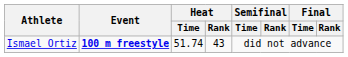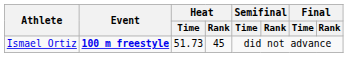 <table class=wikitable style="font-size:90%">
 <tr>
 <th rowspan="2">Athlete</th>
 <th rowspan="2">Event</th>
 <th colspan="2">Heat</th>
 <th colspan="2">Semifinal</th>
 <th colspan="2">Final</th>
 </tr>
 <tr style="font-size:95%">
 <th>Time</th>
 <th>Rank</th>
 <th>Time</th>
 <th>Rank</th>
 <th>Time</th>
 <th>Rank</th>
 </tr>
 <tr align=center>
 <td align=left><a href='#'>Ismael Ortiz</a></td>
 <td align=left><strong><a href='#'>100 m freestyle</a></strong></td>
-<td>51.74</td>
-<td>43</td>
+<td>51.73</td>
+<td>45</td>
 <td colspan=4>did not advance</td>
 </tr>
 </table>
